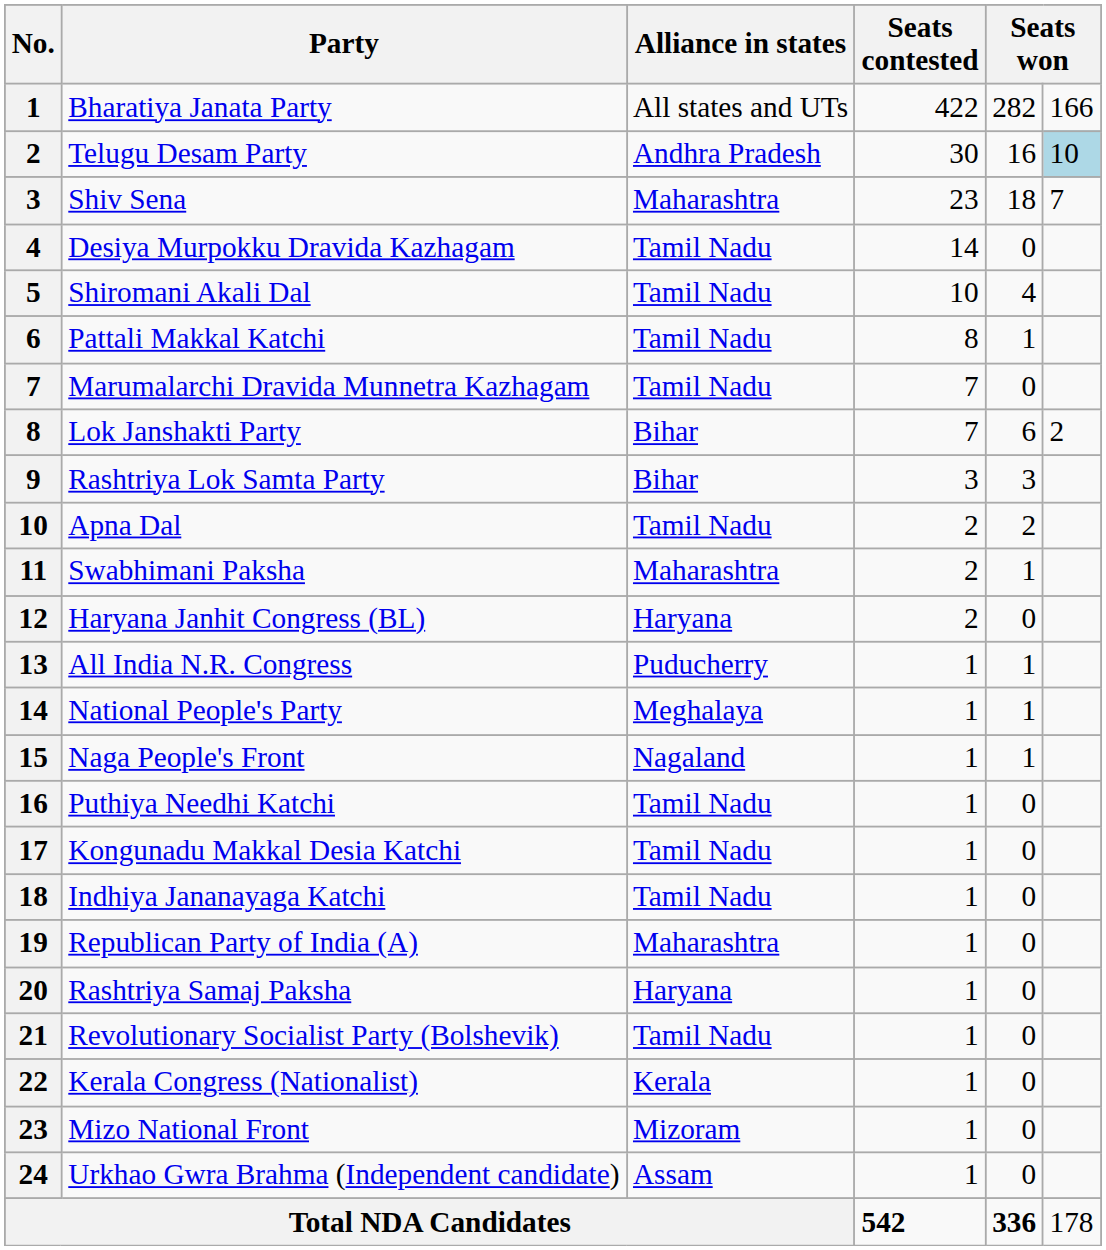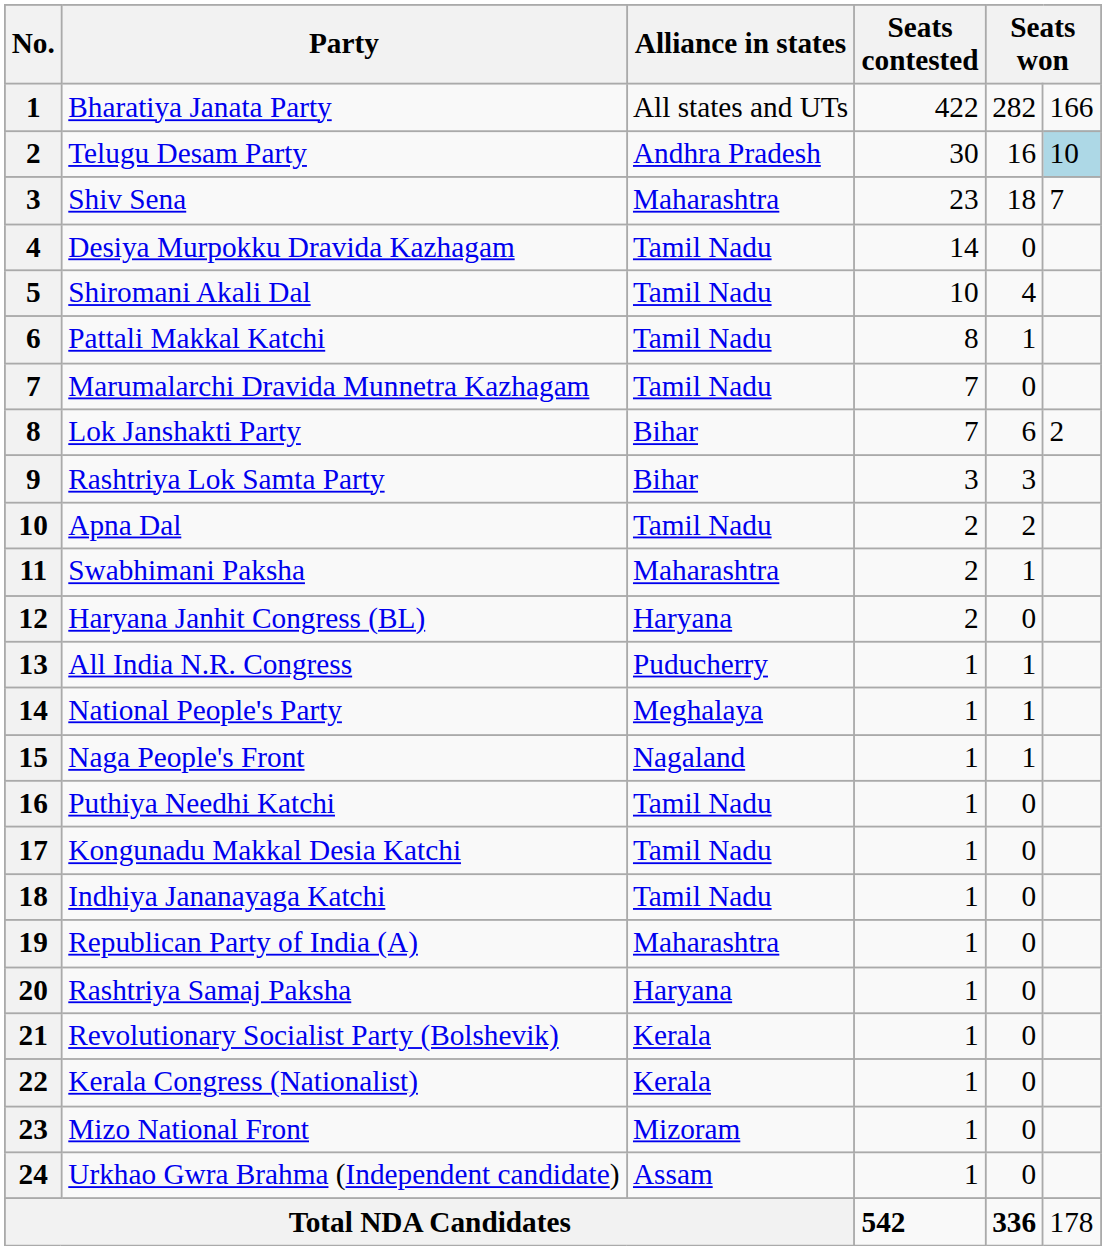 <table class="wikitable sortable" style="border:1px solid black; border:0">
 <tr>
 <th>No.</th>
 <th>Party</th>
 <th>Alliance in states</th>
 <th>Seats <br>contested</th>
 <th colspan="2">Seats <br>won</th>
 </tr>
 <tr>
 <th align="center">1</th>
 <td><a href='#'>Bharatiya Janata Party</a></td>
 <td>All states and UTs</td>
 <td align=right>422</td>
 <td align=right>282</td>
 <td> 166</td>
 </tr>
 <tr>
 <th align="center">2</th>
 <td><a href='#'>Telugu Desam Party</a></td>
 <td><a href='#'>Andhra Pradesh</a></td>
 <td align=right>30</td>
 <td align=right>16</td>
 <td style="background: lightblue;"> 10</td>
 </tr>
 <tr>
 <th align="center">3</th>
 <td><a href='#'>Shiv Sena</a></td>
 <td><a href='#'>Maharashtra</a></td>
 <td align=right>23</td>
 <td align=right>18</td>
 <td> 7</td>
 </tr>
 <tr>
 <th align="center">4</th>
 <td><a href='#'>Desiya Murpokku Dravida Kazhagam</a></td>
 <td><a href='#'>Tamil Nadu</a></td>
 <td align=right>14</td>
 <td align=right>0</td>
 <td></td>
 </tr>
 <tr>
 <th align="center">5</th>
 <td><a href='#'>Shiromani Akali Dal</a></td>
 <td><a href='#'>Tamil Nadu</a></td>
 <td align=right>10</td>
 <td align=right>4</td>
 <td></td>
 </tr>
 <tr>
 <th align="center">6</th>
 <td><a href='#'>Pattali Makkal Katchi</a></td>
 <td><a href='#'>Tamil Nadu</a></td>
 <td align=right>8</td>
 <td align=right>1</td>
 <td></td>
 </tr>
 <tr>
 <th align="center">7</th>
 <td><a href='#'>Marumalarchi Dravida Munnetra Kazhagam</a></td>
 <td><a href='#'>Tamil Nadu</a></td>
 <td align=right>7</td>
 <td align=right>0</td>
 <td></td>
 </tr>
 <tr>
 <th align="center">8</th>
 <td><a href='#'>Lok Janshakti Party</a></td>
 <td><a href='#'>Bihar</a></td>
 <td align=right>7</td>
 <td align=right>6</td>
 <td> 2</td>
 </tr>
 <tr>
 <th align="center">9</th>
 <td><a href='#'>Rashtriya Lok Samta Party</a></td>
 <td><a href='#'>Bihar</a></td>
 <td align=right>3</td>
 <td align=right>3</td>
 <td></td>
 </tr>
 <tr>
 <th align="center">10</th>
 <td><a href='#'>Apna Dal</a></td>
 <td><a href='#'>Tamil Nadu</a></td>
 <td align=right>2</td>
 <td align=right>2</td>
 <td></td>
 </tr>
 <tr>
 <th align="center">11</th>
 <td><a href='#'>Swabhimani Paksha</a></td>
 <td><a href='#'>Maharashtra</a></td>
 <td align=right>2</td>
 <td align=right>1</td>
 <td></td>
 </tr>
 <tr>
 <th align="center">12</th>
 <td><a href='#'>Haryana Janhit Congress (BL)</a></td>
 <td><a href='#'>Haryana</a></td>
 <td align=right>2</td>
 <td align=right>0</td>
 <td></td>
 </tr>
 <tr>
 <th align="center">13</th>
 <td><a href='#'>All India N.R. Congress</a></td>
 <td><a href='#'>Puducherry</a></td>
 <td align=right>1</td>
 <td align=right>1</td>
 <td></td>
 </tr>
 <tr>
 <th align="center">14</th>
 <td><a href='#'>National People's Party</a></td>
 <td><a href='#'>Meghalaya</a></td>
 <td align=right>1</td>
 <td align=right>1</td>
 <td></td>
 </tr>
 <tr>
 <th align="center">15</th>
 <td><a href='#'>Naga People's Front</a></td>
 <td><a href='#'>Nagaland</a></td>
 <td align=right>1</td>
 <td align=right>1</td>
 <td></td>
 </tr>
 <tr>
 <th align="center">16</th>
 <td><a href='#'>Puthiya Needhi Katchi</a></td>
 <td><a href='#'>Tamil Nadu</a></td>
 <td align=right>1</td>
 <td align=right>0</td>
 <td></td>
 </tr>
 <tr>
 <th align="center">17</th>
 <td><a href='#'>Kongunadu Makkal Desia Katchi</a></td>
 <td><a href='#'>Tamil Nadu</a></td>
 <td align=right>1</td>
 <td align=right>0</td>
 <td></td>
 </tr>
 <tr>
 <th align="center">18</th>
 <td><a href='#'>Indhiya Jananayaga Katchi</a></td>
 <td><a href='#'>Tamil Nadu</a></td>
 <td align=right>1</td>
 <td align=right>0</td>
 <td></td>
 </tr>
 <tr>
 <th align="center">19</th>
 <td><a href='#'>Republican Party of India (A)</a></td>
 <td><a href='#'>Maharashtra</a></td>
 <td align=right>1</td>
 <td align=right>0</td>
 <td></td>
 </tr>
 <tr>
 <th align="center">20</th>
 <td><a href='#'>Rashtriya Samaj Paksha</a></td>
 <td><a href='#'>Haryana</a></td>
 <td align=right>1</td>
 <td align=right>0</td>
 <td></td>
 </tr>
 <tr>
 <th align="center">21</th>
 <td><a href='#'>Revolutionary Socialist Party (Bolshevik)</a></td>
-<td><a href='#'>Tamil Nadu</a></td>
+<td><a href='#'>Kerala</a></td>
 <td align=right>1</td>
 <td align=right>0</td>
 <td></td>
 </tr>
 <tr>
 <th align="center">22</th>
 <td><a href='#'>Kerala Congress (Nationalist)</a></td>
 <td><a href='#'>Kerala</a></td>
 <td align=right>1</td>
 <td align=right>0</td>
 <td></td>
 </tr>
 <tr>
 <th align="center">23</th>
 <td><a href='#'>Mizo National Front</a></td>
 <td><a href='#'>Mizoram</a></td>
 <td align=right>1</td>
 <td align=right>0</td>
 <td></td>
 </tr>
 <tr>
 <th align="center">24</th>
 <td><a href='#'>Urkhao Gwra Brahma</a> (<a href='#'>Independent candidate</a>)</td>
 <td><a href='#'>Assam</a></td>
 <td align=right>1</td>
 <td align=right>0</td>
 <td></td>
 </tr>
 <tr>
 <th colspan="3">Total NDA Candidates</th>
 <td><strong>542</strong></td>
 <td><strong>336</strong></td>
 <td>178</td>
 </tr>
 </table>
